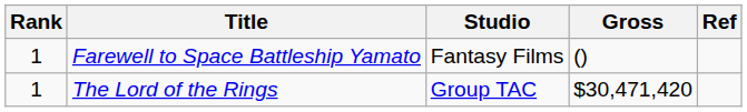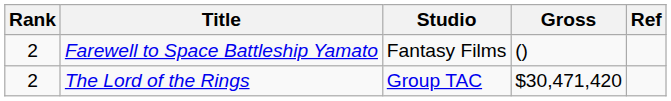 <table class="wikitable sortable" style="margin:auto; margin:auto;">
 <tr>
 <th>Rank</th>
 <th>Title</th>
 <th>Studio</th>
 <th>Gross</th>
 <th>Ref</th>
 </tr>
 <tr>
-<td style="text-align:center">1</td>
+<td style="text-align:center">2</td>
 <td><em><a href='#'>Farewell to Space Battleship Yamato</a></em></td>
 <td>Fantasy Films</td>
 <td> ()</td>
 <td></td>
 </tr>
 <tr>
-<td style="text-align:center">1</td>
+<td style="text-align:center">2</td>
 <td><em><a href='#'>The Lord of the Rings</a></em></td>
 <td><a href='#'>Group TAC</a></td>
 <td>$30,471,420</td>
 <td></td>
 </tr>
 </table>
